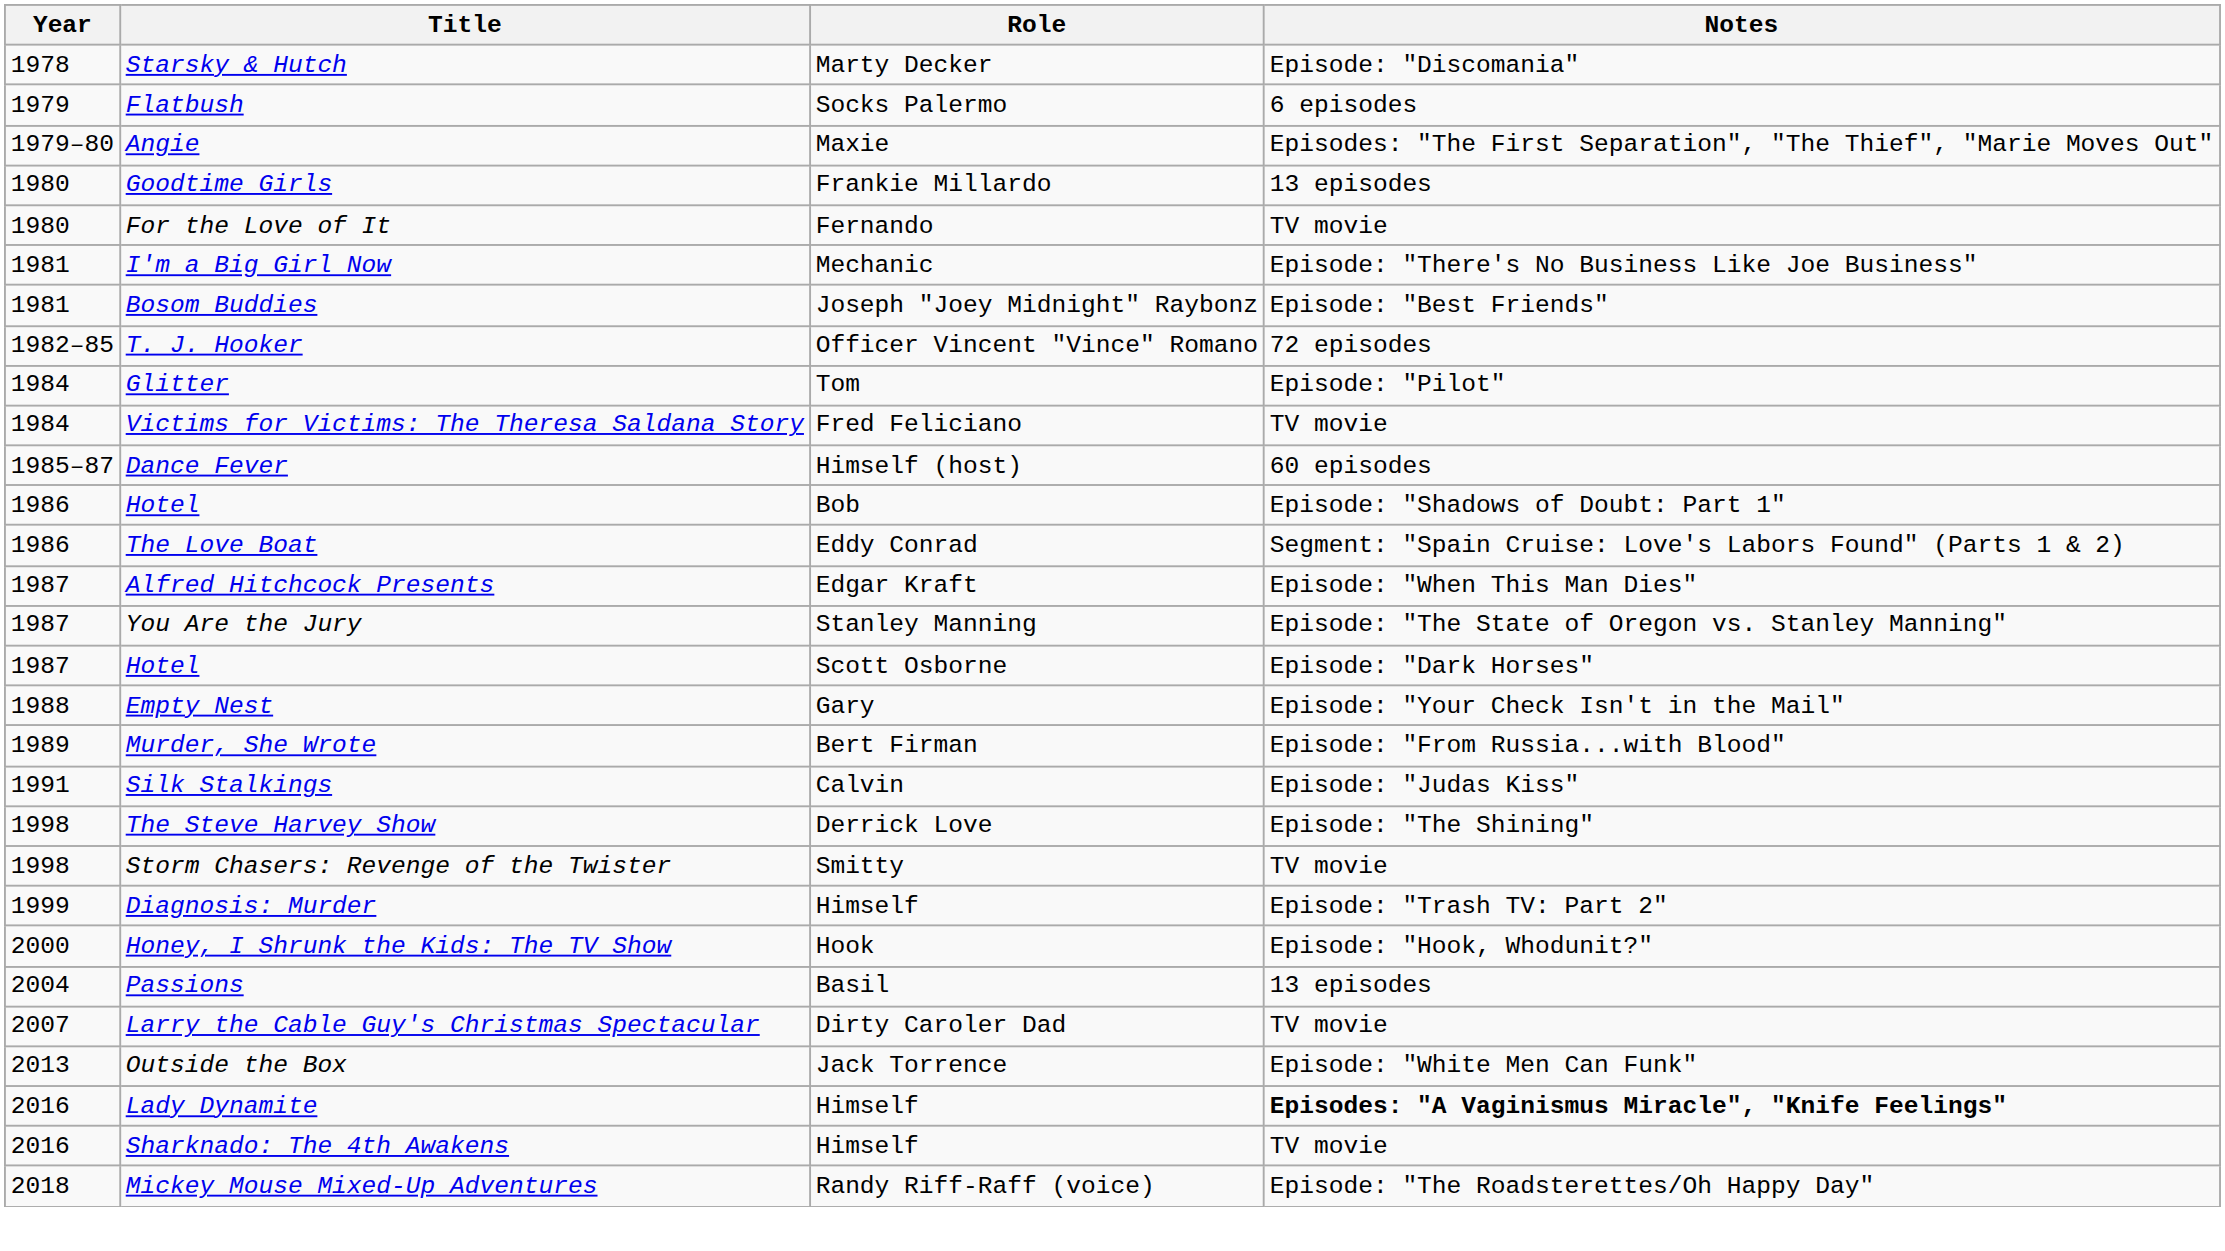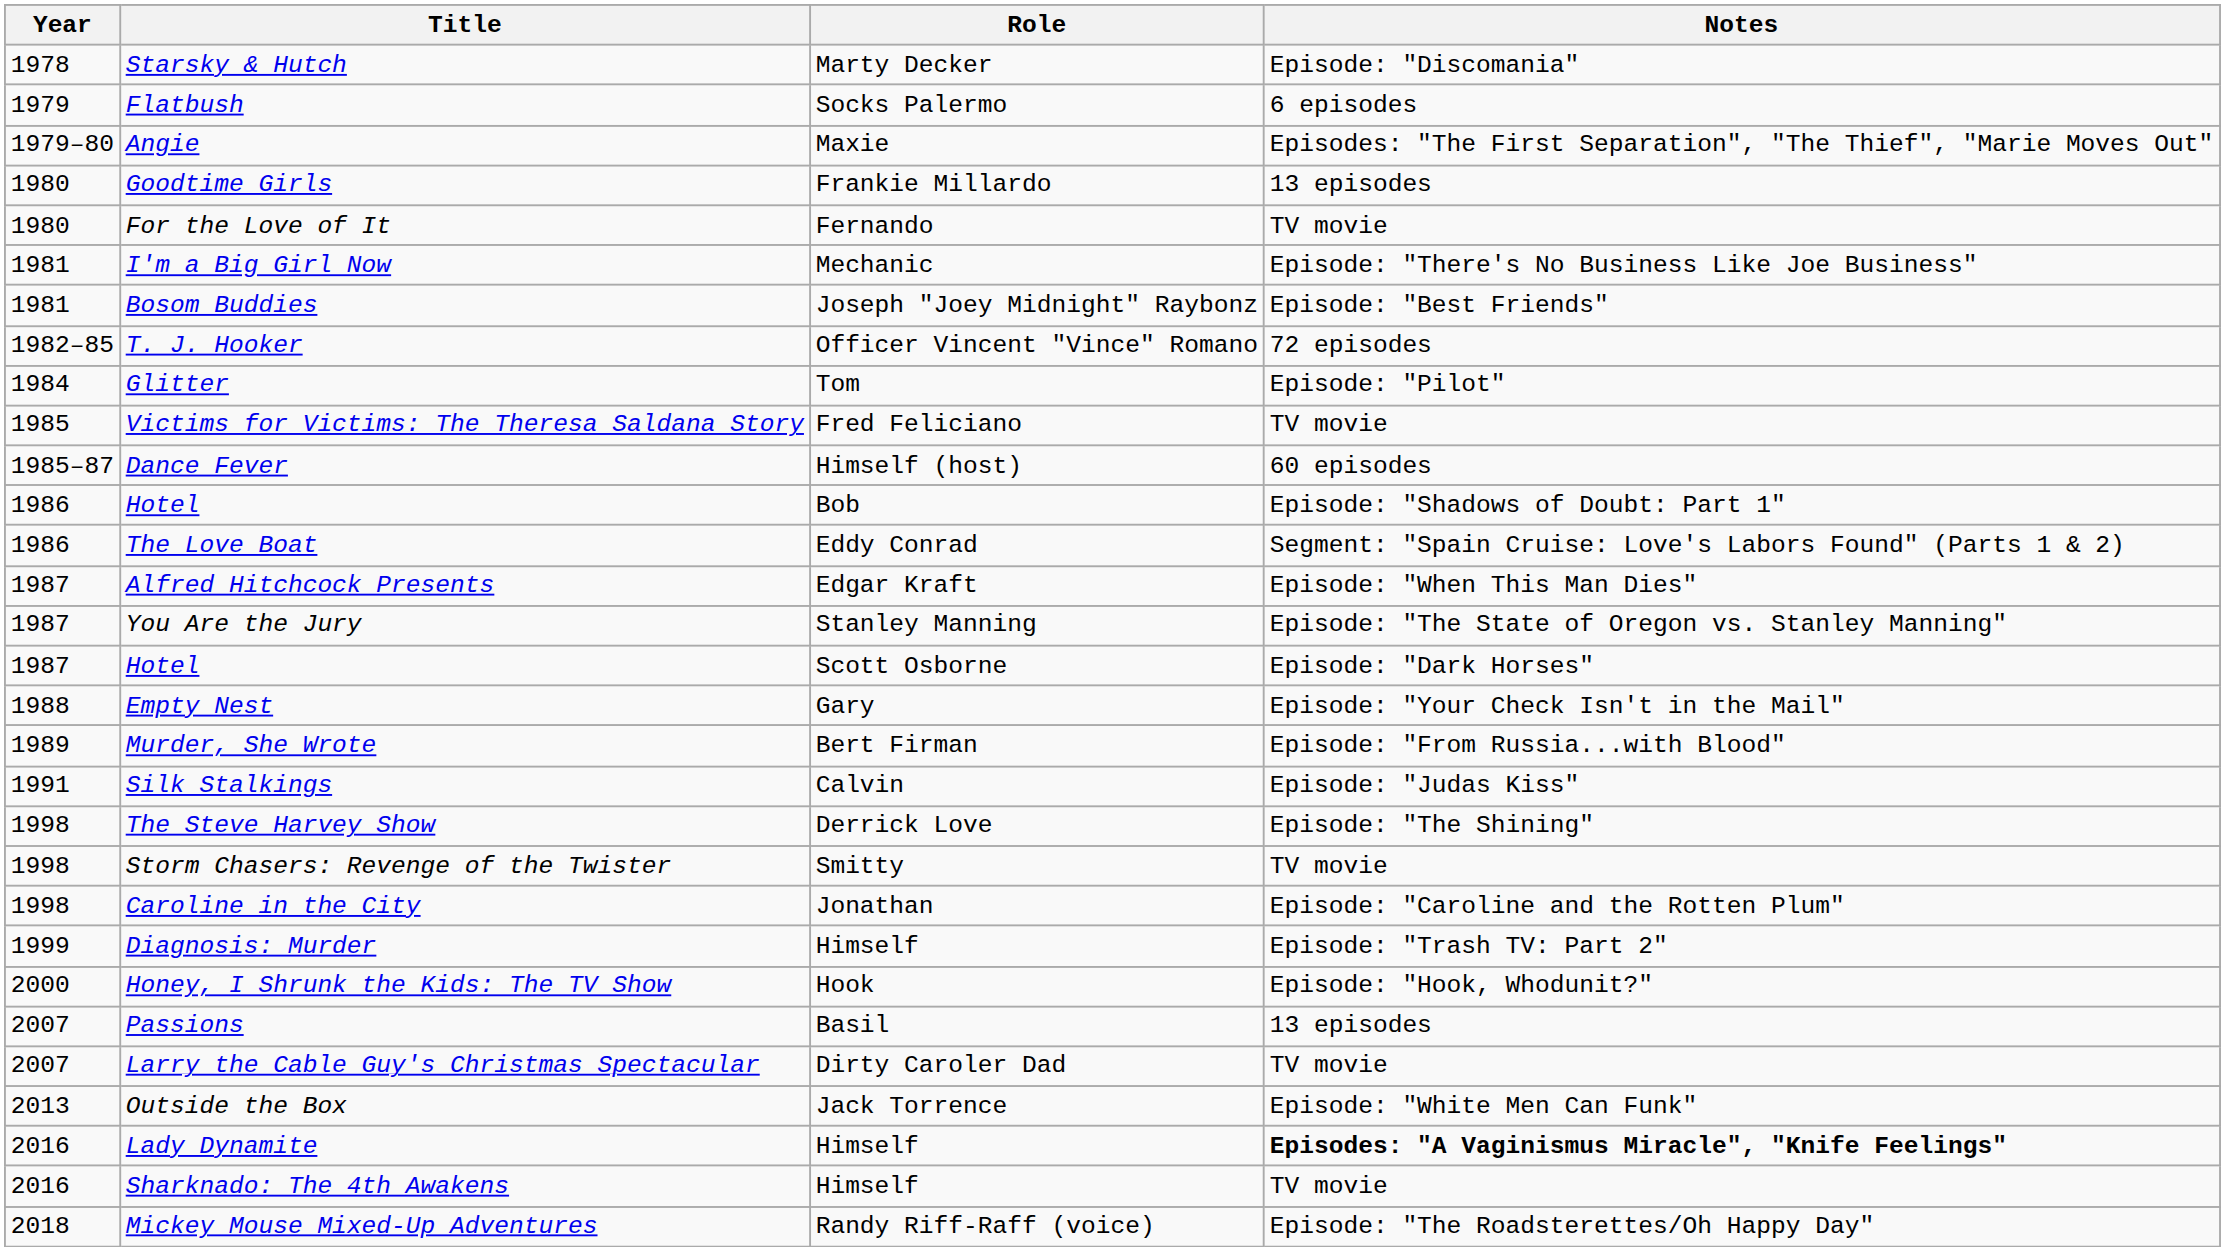 <table class="wikitable">
 <tr>
 <th>Year</th>
 <th>Title</th>
 <th>Role</th>
 <th>Notes</th>
 </tr>
 <tr>
 <td>1978</td>
 <td><em><a href='#'>Starsky & Hutch</a></em></td>
 <td>Marty Decker</td>
 <td>Episode: "Discomania"</td>
 </tr>
 <tr>
 <td>1979</td>
 <td><em><a href='#'>Flatbush</a></em></td>
 <td>Socks Palermo</td>
 <td>6 episodes</td>
 </tr>
 <tr>
 <td>1979–80</td>
 <td><em><a href='#'>Angie</a></em></td>
 <td>Maxie</td>
 <td>Episodes: "The First Separation", "The Thief", "Marie Moves Out"</td>
 </tr>
 <tr>
 <td>1980</td>
 <td><em><a href='#'>Goodtime Girls</a></em></td>
 <td>Frankie Millardo</td>
 <td>13 episodes</td>
 </tr>
 <tr>
 <td>1980</td>
 <td><em>For the Love of It</em></td>
 <td>Fernando</td>
 <td>TV movie</td>
 </tr>
 <tr>
 <td>1981</td>
 <td><em><a href='#'>I'm a Big Girl Now</a></em></td>
 <td>Mechanic</td>
 <td>Episode: "There's No Business Like Joe Business"</td>
 </tr>
 <tr>
 <td>1981</td>
 <td><em><a href='#'>Bosom Buddies</a></em></td>
 <td>Joseph "Joey Midnight" Raybonz</td>
 <td>Episode: "Best Friends"</td>
 </tr>
 <tr>
 <td>1982–85</td>
 <td><em><a href='#'>T. J. Hooker</a></em></td>
 <td>Officer Vincent "Vince" Romano</td>
 <td>72 episodes</td>
 </tr>
 <tr>
 <td>1984</td>
 <td><em><a href='#'>Glitter</a></em></td>
 <td>Tom</td>
 <td>Episode: "Pilot"</td>
 </tr>
 <tr>
-<td>1984</td>
+<td>1985</td>
 <td><em><a href='#'>Victims for Victims: The Theresa Saldana Story</a></em></td>
 <td>Fred Feliciano</td>
 <td>TV movie</td>
 </tr>
 <tr>
 <td>1985–87</td>
 <td><em><a href='#'>Dance Fever</a></em></td>
 <td>Himself (host)</td>
 <td>60 episodes</td>
 </tr>
 <tr>
 <td>1986</td>
 <td><em><a href='#'>Hotel</a></em></td>
 <td>Bob</td>
 <td>Episode: "Shadows of Doubt: Part 1"</td>
 </tr>
 <tr>
 <td>1986</td>
 <td><em><a href='#'>The Love Boat</a></em></td>
 <td>Eddy Conrad</td>
 <td>Segment: "Spain Cruise: Love's Labors Found" (Parts 1 & 2)</td>
 </tr>
 <tr>
 <td>1987</td>
 <td><em><a href='#'>Alfred Hitchcock Presents</a></em></td>
 <td>Edgar Kraft</td>
 <td>Episode: "When This Man Dies"</td>
 </tr>
 <tr>
 <td>1987</td>
 <td><em>You Are the Jury</em></td>
 <td>Stanley Manning</td>
 <td>Episode: "The State of Oregon vs. Stanley Manning"</td>
 </tr>
 <tr>
 <td>1987</td>
 <td><em><a href='#'>Hotel</a></em></td>
 <td>Scott Osborne</td>
 <td>Episode: "Dark Horses"</td>
 </tr>
 <tr>
 <td>1988</td>
 <td><em><a href='#'>Empty Nest</a></em></td>
 <td>Gary</td>
 <td>Episode: "Your Check Isn't in the Mail"</td>
 </tr>
 <tr>
 <td>1989</td>
 <td><em><a href='#'>Murder, She Wrote</a></em></td>
 <td>Bert Firman</td>
 <td>Episode: "From Russia...with Blood"</td>
 </tr>
 <tr>
 <td>1991</td>
 <td><em><a href='#'>Silk Stalkings</a></em></td>
 <td>Calvin</td>
 <td>Episode: "Judas Kiss"</td>
 </tr>
 <tr>
 <td>1998</td>
 <td><em><a href='#'>The Steve Harvey Show</a></em></td>
 <td>Derrick Love</td>
 <td>Episode: "The Shining"</td>
 </tr>
 <tr>
 <td>1998</td>
 <td><em>Storm Chasers: Revenge of the Twister</em></td>
 <td>Smitty</td>
 <td>TV movie</td>
 </tr>
 <tr>
+<td>1998</td>
+<td><em><a href='#'>Caroline in the City</a></em></td>
+<td>Jonathan</td>
+<td>Episode: "Caroline and the Rotten Plum"</td>
+</tr>
+<tr>
 <td>1999</td>
 <td><em><a href='#'>Diagnosis: Murder</a></em></td>
 <td>Himself</td>
 <td>Episode: "Trash TV: Part 2"</td>
 </tr>
 <tr>
 <td>2000</td>
 <td><em><a href='#'>Honey, I Shrunk the Kids: The TV Show</a></em></td>
 <td>Hook</td>
 <td>Episode: "Hook, Whodunit?"</td>
 </tr>
 <tr>
-<td>2004</td>
+<td>2007</td>
 <td><em><a href='#'>Passions</a></em></td>
 <td>Basil</td>
 <td>13 episodes</td>
 </tr>
 <tr>
 <td>2007</td>
 <td><em><a href='#'>Larry the Cable Guy's Christmas Spectacular</a></em></td>
 <td>Dirty Caroler Dad</td>
 <td>TV movie</td>
 </tr>
 <tr>
 <td>2013</td>
 <td><em>Outside the Box</em></td>
 <td>Jack Torrence</td>
 <td>Episode: "White Men Can Funk"</td>
 </tr>
 <tr>
 <td>2016</td>
 <td><em><a href='#'>Lady Dynamite</a></em></td>
 <td>Himself</td>
 <td><strong>Episodes: "A Vaginismus Miracle", "Knife Feelings"</strong></td>
 </tr>
 <tr>
 <td>2016</td>
 <td><em><a href='#'>Sharknado: The 4th Awakens</a></em></td>
 <td>Himself</td>
 <td>TV movie</td>
 </tr>
 <tr>
 <td>2018</td>
 <td><em><a href='#'>Mickey Mouse Mixed-Up Adventures</a></em></td>
 <td>Randy Riff-Raff (voice)</td>
 <td>Episode: "The Roadsterettes/Oh Happy Day"</td>
 </tr>
 </table>
